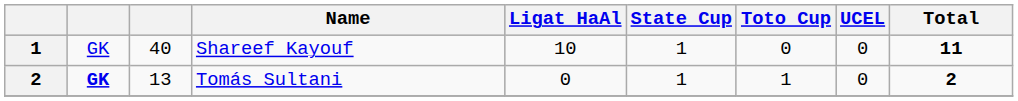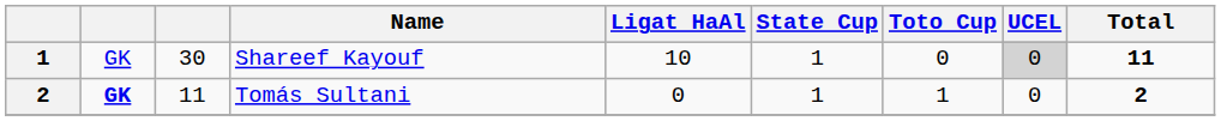 <table class="wikitable sortable" style="font-size: 95%; text-align: center;">
 <tr>
 <th width=35></th>
 <th width=35></th>
 <th width=35></th>
 <th width=200>Name</th>
 <th><a href='#'>Ligat HaAl</a></th>
 <th><a href='#'>State Cup</a></th>
 <th><a href='#'>Toto Cup</a></th>
 <th><a href='#'>UCEL</a></th>
 <th width=75>Total</th>
 </tr>
 <tr>
 <th>1</th>
 <td><a href='#'>GK</a></td>
-<td>40</td>
+<td>30</td>
 <td align=left> <a href='#'>Shareef Kayouf</a></td>
 <td>10</td>
 <td>1</td>
 <td>0</td>
-<td>0</td>
+<td style="background: lightgrey;">0</td>
 <td><strong>11</strong></td>
 </tr>
 <tr>
 <th>2</th>
 <td><strong><a href='#'>GK</a></strong></td>
-<td>13</td>
+<td>11</td>
 <td align=left> <a href='#'>Tomás Sultani</a></td>
 <td>0</td>
 <td>1</td>
 <td>1</td>
 <td>0</td>
 <td><strong>2</strong></td>
 </tr>
 <tr>
 </tr>
 </table>
